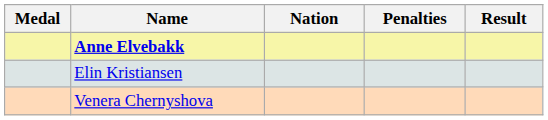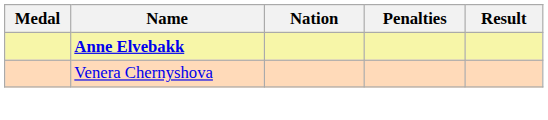 <table class=wikitable style="border:1px solid #AAAAAA;font-size:90%">
 <tr bgcolor="#E4E4E4">
 <th style="border-bottom:1px solid #AAAAAA" width=50>Medal</th>
 <th style="border-bottom:1px solid #AAAAAA" width=160>Name</th>
 <th style="border-bottom:1px solid #AAAAAA" width=80>Nation</th>
 <th style="border-bottom:1px solid #AAAAAA" width=80>Penalties</th>
 <th style="border-bottom:1px solid #AAAAAA" width=60>Result</th>
 </tr>
 <tr bgcolor="#F7F6A8">
 <td align="center"></td>
 <td><strong><a href='#'>Anne Elvebakk</a></strong></td>
 <td align="center"></td>
 <td align="center"></td>
 <td align="right"></td>
 </tr>
-<tr bgcolor="#DCE5E5">
-<td align="center"></td>
-<td><a href='#'>Elin Kristiansen</a></td>
-<td align="center"></td>
-<td align="center"></td>
-<td align="right"></td>
-</tr>
 <tr bgcolor="#FFDAB9">
 <td align="center"></td>
 <td><a href='#'>Venera Chernyshova</a></td>
 <td align="center"></td>
 <td align="center"></td>
 <td align="right"></td>
 </tr>
 </table>
